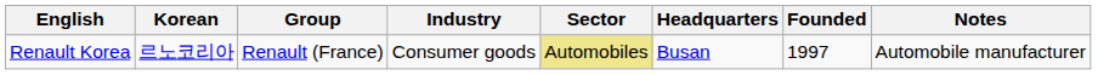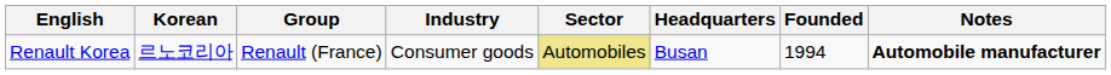 <table class="wikitable sortable">
 <tr>
 <th>English</th>
 <th>Korean</th>
 <th>Group</th>
 <th>Industry</th>
 <th>Sector</th>
 <th>Headquarters</th>
 <th>Founded</th>
 <th class="unsortable">Notes</th>
 </tr>
 <tr>
 <td><a href='#'>Renault Korea</a></td>
 <td><a href='#'>르노코리아</a></td>
 <td><a href='#'>Renault</a> (France)</td>
 <td>Consumer goods</td>
 <td style="background: khaki;">Automobiles</td>
 <td><a href='#'>Busan</a></td>
-<td>1997</td>
-<td>Automobile manufacturer</td>
+<td>1994</td>
+<td><strong>Automobile manufacturer</strong></td>
 </tr>
 </table>
